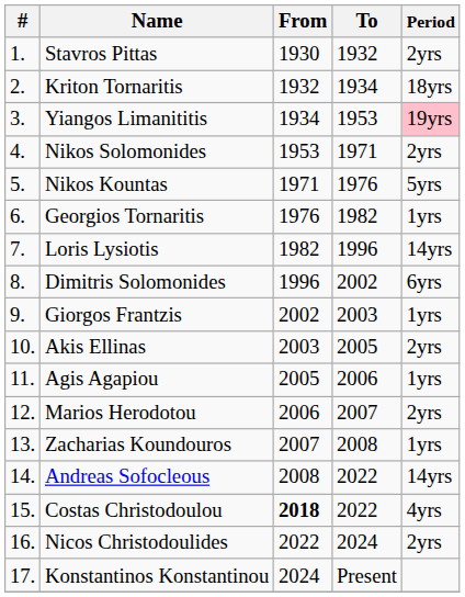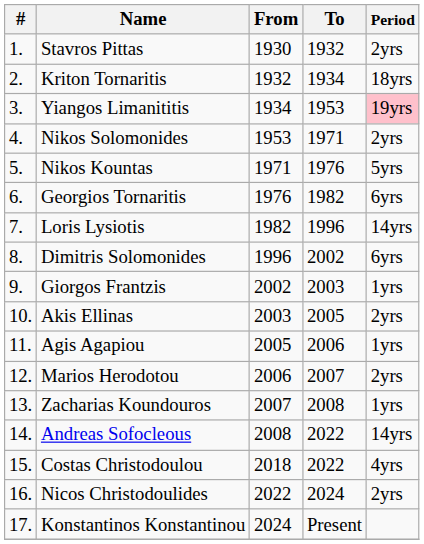 <table class="wikitable">
 <tr>
 <th>#</th>
 <th>Name</th>
 <th>From</th>
 <th>To</th>
 <th><small>Period</small></th>
 </tr>
 <tr>
 <td>1.</td>
 <td>Stavros Pittas</td>
 <td>1930</td>
 <td>1932</td>
 <td>2yrs</td>
 </tr>
 <tr>
 <td>2.</td>
 <td>Kriton Tornaritis</td>
 <td>1932</td>
 <td>1934</td>
 <td>18yrs</td>
 </tr>
 <tr>
 <td>3.</td>
 <td>Yiangos Limanititis</td>
 <td>1934</td>
 <td>1953</td>
 <td style="background: pink;">19yrs</td>
 </tr>
 <tr>
 <td>4.</td>
 <td>Nikos Solomonides</td>
 <td>1953</td>
 <td>1971</td>
 <td>2yrs</td>
 </tr>
 <tr>
 <td>5.</td>
 <td>Nikos Kountas</td>
 <td>1971</td>
 <td>1976</td>
 <td>5yrs</td>
 </tr>
 <tr>
 <td>6.</td>
 <td>Georgios Tornaritis</td>
 <td>1976</td>
 <td>1982</td>
-<td>1yrs</td>
+<td>6yrs</td>
 </tr>
 <tr>
 <td>7.</td>
 <td>Loris Lysiotis</td>
 <td>1982</td>
 <td>1996</td>
 <td>14yrs</td>
 </tr>
 <tr>
 <td>8.</td>
 <td>Dimitris Solomonides</td>
 <td>1996</td>
 <td>2002</td>
 <td>6yrs</td>
 </tr>
 <tr>
 <td>9.</td>
 <td>Giorgos Frantzis</td>
 <td>2002</td>
 <td>2003</td>
 <td>1yrs</td>
 </tr>
 <tr>
 <td>10.</td>
 <td>Akis Ellinas</td>
 <td>2003</td>
 <td>2005</td>
 <td>2yrs</td>
 </tr>
 <tr>
 <td>11.</td>
 <td>Agis Agapiou</td>
 <td>2005</td>
 <td>2006</td>
 <td>1yrs</td>
 </tr>
 <tr>
 <td>12.</td>
 <td>Marios Herodotou</td>
 <td>2006</td>
 <td>2007</td>
 <td>2yrs</td>
 </tr>
 <tr>
 <td>13.</td>
 <td>Zacharias Koundouros</td>
 <td>2007</td>
 <td>2008</td>
 <td>1yrs</td>
 </tr>
 <tr>
 <td>14.</td>
 <td><a href='#'>Andreas Sofocleous</a></td>
 <td>2008</td>
 <td>2022</td>
 <td>14yrs</td>
 </tr>
 <tr>
 <td>15.</td>
 <td>Costas Christodoulou</td>
-<td><strong>2018</strong></td>
+<td>2018</td>
 <td>2022</td>
 <td>4yrs</td>
 </tr>
 <tr>
 <td>16.</td>
 <td>Nicos Christodoulides</td>
 <td>2022</td>
 <td>2024</td>
 <td>2yrs</td>
 </tr>
 <tr>
 <td>17.</td>
 <td>Konstantinos Konstantinou</td>
 <td>2024</td>
 <td>Present</td>
 <td></td>
 </tr>
 <tr>
 </tr>
 </table>
